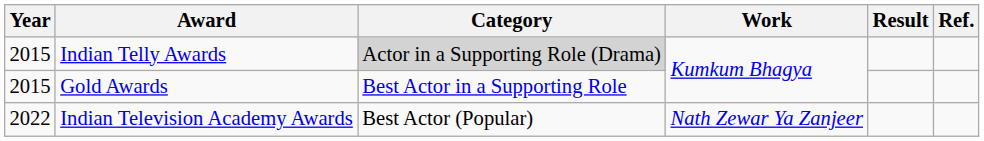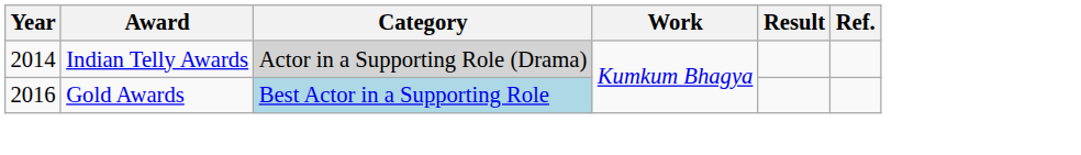 <table class="wikitable">
 <tr>
 <th>Year</th>
 <th>Award</th>
 <th>Category</th>
 <th>Work</th>
 <th>Result</th>
 <th>Ref.</th>
 </tr>
 <tr>
-<td>2015</td>
+<td>2014</td>
 <td><a href='#'>Indian Telly Awards</a></td>
 <td style="background: lightgrey;">Actor in a Supporting Role (Drama)</td>
 <td rowspan="2"><em><a href='#'>Kumkum Bhagya</a></em></td>
 <td></td>
 <td></td>
 </tr>
 <tr>
-<td>2015</td>
+<td>2016</td>
 <td><a href='#'>Gold Awards</a></td>
-<td><a href='#'>Best Actor in a Supporting Role</a></td>
-<td></td>
-<td></td>
-</tr>
-<tr>
-<td>2022</td>
-<td><a href='#'>Indian Television Academy Awards</a></td>
-<td>Best Actor (Popular)</td>
-<td><em><a href='#'>Nath Zewar Ya Zanjeer</a></em></td>
+<td style="background: lightblue;"><a href='#'>Best Actor in a Supporting Role</a></td>
 <td></td>
 <td></td>
 </tr>
 </table>
